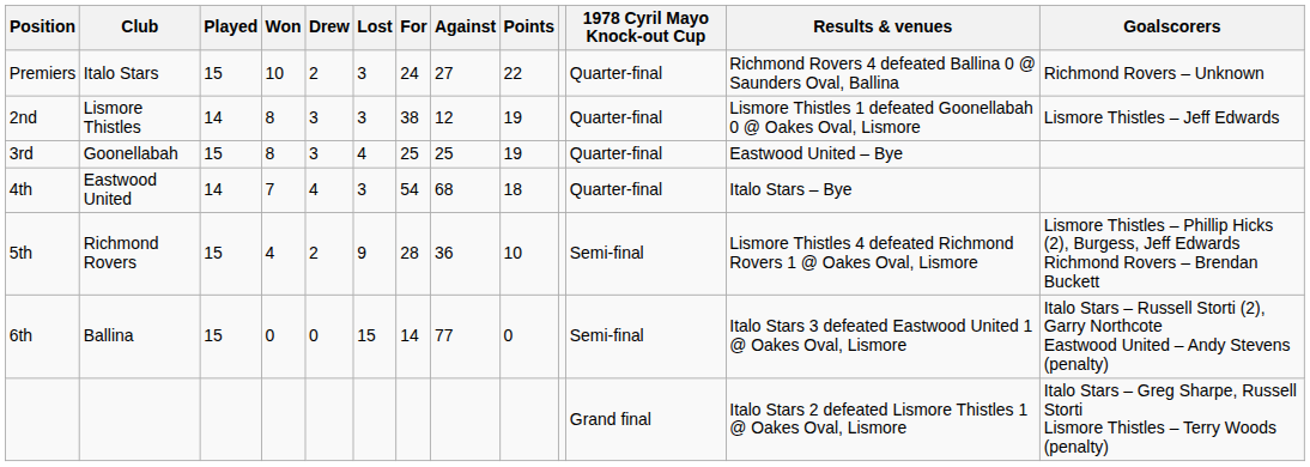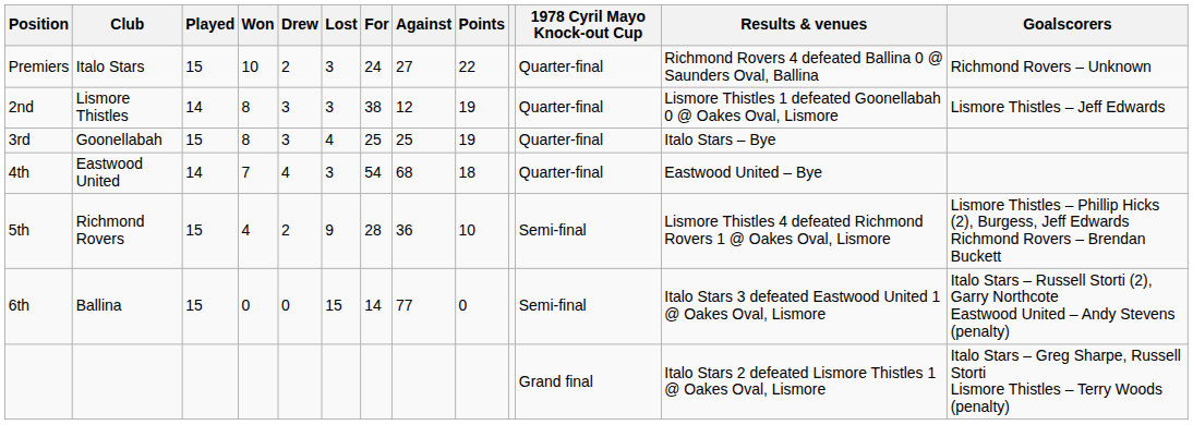 <table class="wikitable">
 <tr>
 <th>Position</th>
 <th>Club</th>
 <th>Played</th>
 <th>Won</th>
 <th>Drew</th>
 <th>Lost</th>
 <th>For</th>
 <th>Against</th>
 <th>Points</th>
 <th></th>
 <th>1978 Cyril Mayo Knock-out Cup</th>
 <th>Results & venues</th>
 <th>Goalscorers</th>
 </tr>
 <tr>
 <td>Premiers</td>
 <td>Italo Stars</td>
 <td>15</td>
 <td>10</td>
 <td>2</td>
 <td>3</td>
 <td>24</td>
 <td>27</td>
 <td>22</td>
 <td></td>
 <td>Quarter-final</td>
 <td>Richmond Rovers 4 defeated Ballina 0 @ Saunders Oval, Ballina</td>
 <td>Richmond Rovers – Unknown</td>
 </tr>
 <tr>
 <td>2nd</td>
 <td>Lismore Thistles</td>
 <td>14</td>
 <td>8</td>
 <td>3</td>
 <td>3</td>
 <td>38</td>
 <td>12</td>
 <td>19</td>
 <td></td>
 <td>Quarter-final</td>
 <td>Lismore Thistles 1 defeated Goonellabah 0 @ Oakes Oval, Lismore</td>
 <td>Lismore Thistles – Jeff Edwards</td>
 </tr>
 <tr>
 <td>3rd</td>
 <td>Goonellabah</td>
 <td>15</td>
 <td>8</td>
 <td>3</td>
 <td>4</td>
 <td>25</td>
 <td>25</td>
 <td>19</td>
 <td></td>
 <td>Quarter-final</td>
-<td>Eastwood United – Bye</td>
+<td>Italo Stars – Bye</td>
 <td></td>
 </tr>
 <tr>
 <td>4th</td>
 <td>Eastwood United</td>
 <td>14</td>
 <td>7</td>
 <td>4</td>
 <td>3</td>
 <td>54</td>
 <td>68</td>
 <td>18</td>
 <td></td>
 <td>Quarter-final</td>
-<td>Italo Stars – Bye</td>
+<td>Eastwood United – Bye</td>
 <td></td>
 </tr>
 <tr>
 <td>5th</td>
 <td>Richmond Rovers</td>
 <td>15</td>
 <td>4</td>
 <td>2</td>
 <td>9</td>
 <td>28</td>
 <td>36</td>
 <td>10</td>
 <td></td>
 <td>Semi-final</td>
 <td>Lismore Thistles 4 defeated Richmond Rovers 1 @ Oakes Oval, Lismore</td>
 <td>Lismore Thistles – Phillip Hicks (2), Burgess, Jeff Edwards<br>Richmond Rovers – Brendan Buckett</td>
 </tr>
 <tr>
 <td>6th</td>
 <td>Ballina</td>
 <td>15</td>
 <td>0</td>
 <td>0</td>
 <td>15</td>
 <td>14</td>
 <td>77</td>
 <td>0</td>
 <td></td>
 <td>Semi-final</td>
 <td>Italo Stars 3 defeated Eastwood United 1 @ Oakes Oval, Lismore</td>
 <td>Italo Stars – Russell Storti (2), Garry Northcote<br>Eastwood United – Andy Stevens (penalty)</td>
 </tr>
 <tr>
 <td></td>
 <td></td>
 <td></td>
 <td></td>
 <td></td>
 <td></td>
 <td></td>
 <td></td>
 <td></td>
 <td></td>
 <td>Grand final</td>
 <td>Italo Stars 2 defeated Lismore Thistles 1 @ Oakes Oval, Lismore</td>
 <td>Italo Stars – Greg Sharpe, Russell Storti<br>Lismore Thistles – Terry Woods (penalty)</td>
 </tr>
 </table>
